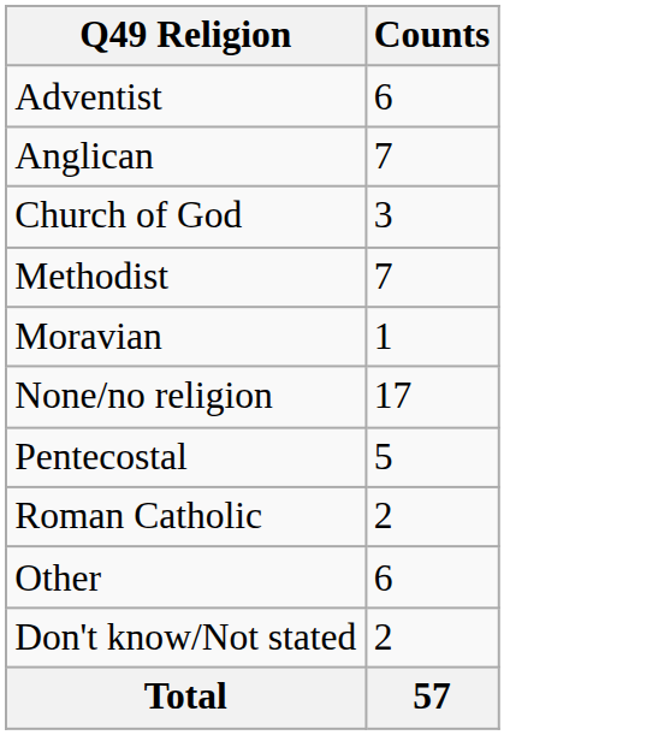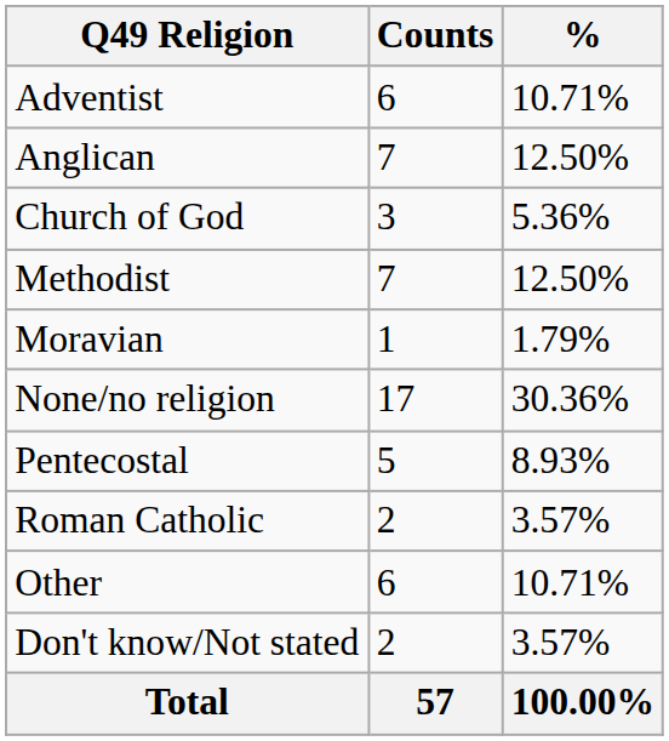 <table class="wikitable sortable">
 <tr>
 <th>Q49 Religion</th>
 <th>Counts</th>
+<th>%</th>
 </tr>
 <tr>
 <td>Adventist</td>
 <td>6</td>
+<td>10.71%</td>
 </tr>
 <tr>
 <td>Anglican</td>
 <td>7</td>
+<td>12.50%</td>
 </tr>
 <tr>
 <td>Church of God</td>
 <td>3</td>
+<td>5.36%</td>
 </tr>
 <tr>
 <td>Methodist</td>
 <td>7</td>
+<td>12.50%</td>
 </tr>
 <tr>
 <td>Moravian</td>
 <td>1</td>
+<td>1.79%</td>
 </tr>
 <tr>
 <td>None/no religion</td>
 <td>17</td>
+<td>30.36%</td>
 </tr>
 <tr>
 <td>Pentecostal</td>
 <td>5</td>
+<td>8.93%</td>
 </tr>
 <tr>
 <td>Roman Catholic</td>
 <td>2</td>
+<td>3.57%</td>
 </tr>
 <tr>
 <td>Other</td>
 <td>6</td>
+<td>10.71%</td>
 </tr>
 <tr>
 <td>Don't know/Not stated</td>
 <td>2</td>
+<td>3.57%</td>
 </tr>
 <tr>
 <th>Total</th>
 <th>57</th>
+<th>100.00%</th>
 </tr>
 </table>
